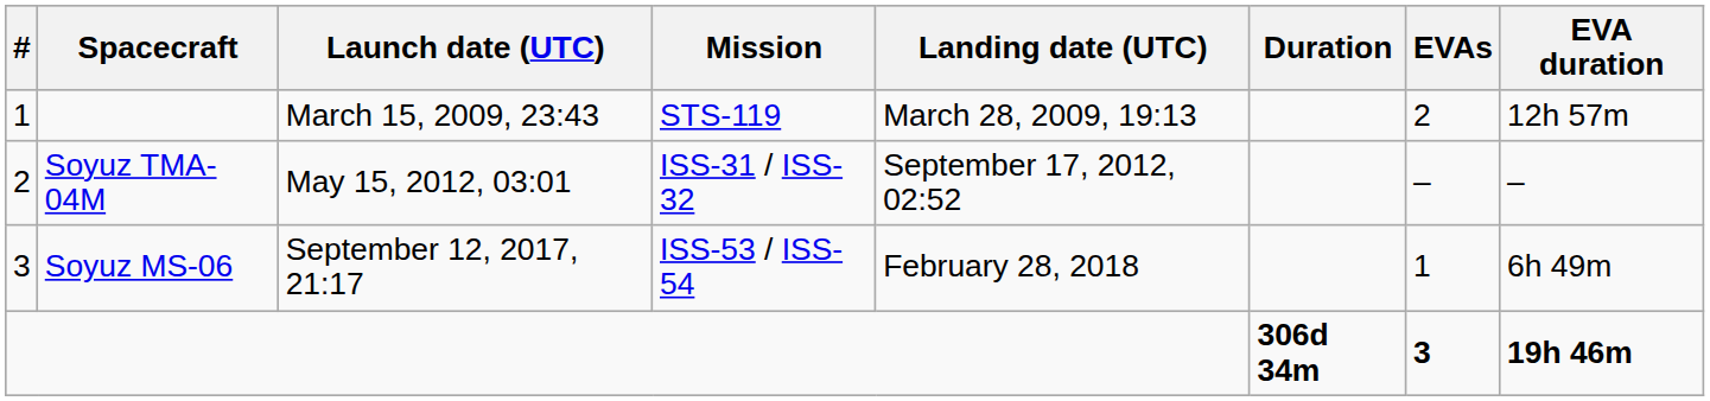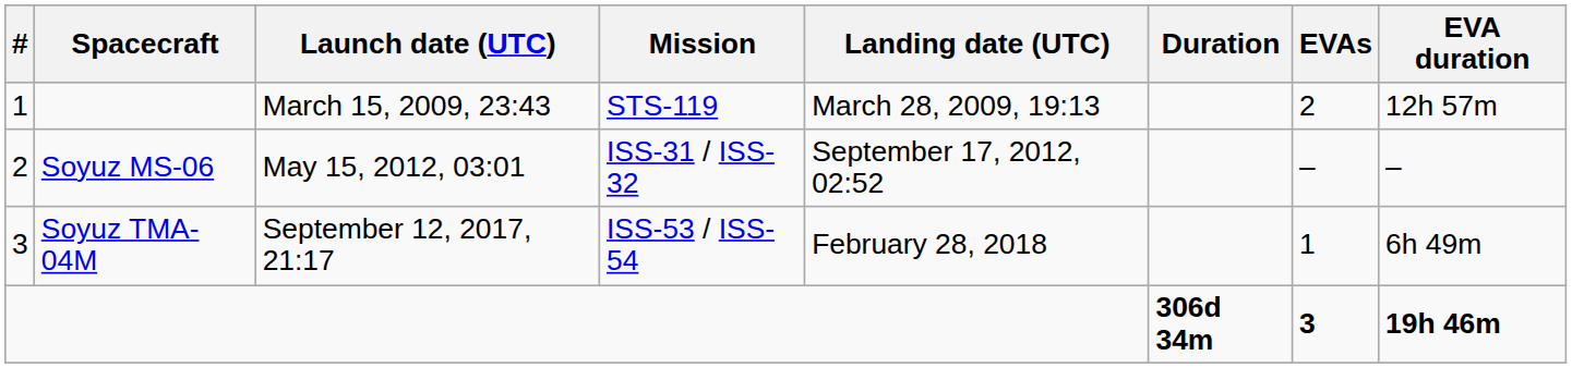 <table class="wikitable">
 <tr>
 <th>#</th>
 <th>Spacecraft</th>
 <th>Launch date (<a href='#'>UTC</a>)</th>
 <th>Mission</th>
 <th>Landing date (UTC)</th>
 <th>Duration</th>
 <th>EVAs</th>
 <th>EVA duration</th>
 </tr>
 <tr>
 <td>1</td>
 <td></td>
 <td>March 15, 2009, 23:43</td>
 <td><a href='#'>STS-119</a></td>
 <td>March 28, 2009, 19:13</td>
 <td></td>
 <td>2</td>
 <td>12h 57m</td>
 </tr>
 <tr>
 <td>2</td>
-<td><a href='#'>Soyuz TMA-04M</a></td>
+<td><a href='#'>Soyuz MS-06</a></td>
 <td>May 15, 2012, 03:01</td>
 <td><a href='#'>ISS-31</a> / <a href='#'>ISS-32</a></td>
 <td>September 17, 2012, 02:52</td>
 <td></td>
 <td>–</td>
 <td>–</td>
 </tr>
 <tr>
 <td>3</td>
-<td><a href='#'>Soyuz MS-06</a></td>
+<td><a href='#'>Soyuz TMA-04M</a></td>
 <td>September 12, 2017, 21:17</td>
 <td><a href='#'>ISS-53</a> / <a href='#'>ISS-54</a></td>
 <td>February 28, 2018</td>
 <td></td>
 <td>1</td>
 <td>6h 49m</td>
 </tr>
 <tr>
 <td colspan="5"></td>
 <td><strong>306d 34m</strong></td>
 <td><strong>3</strong></td>
 <td><strong>19h 46m</strong></td>
 </tr>
 </table>
